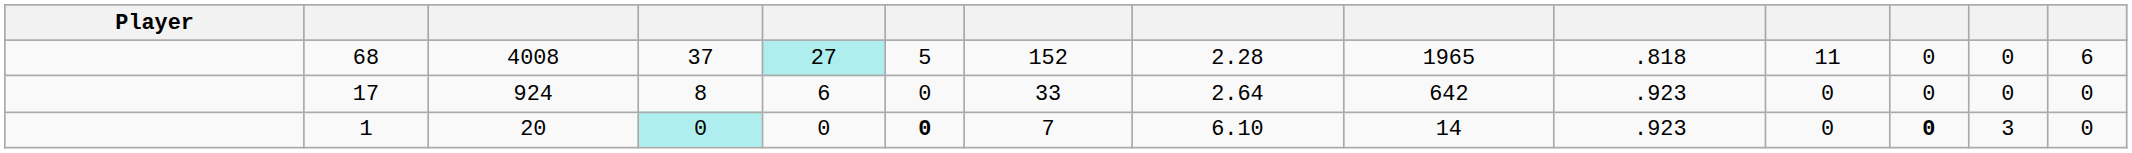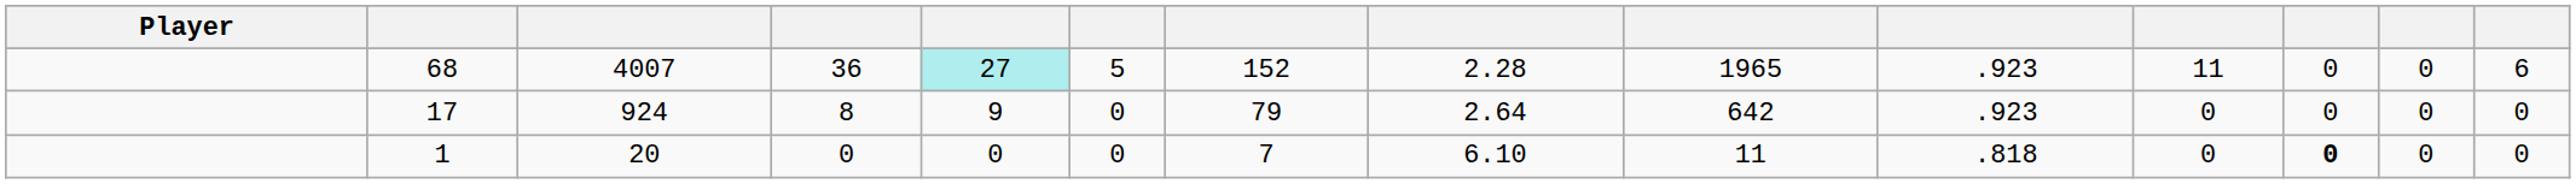 <table class="wikitable sortable" style="width:100%;">
 <tr style="text-align:center; background:#ddd;">
 <th>Player</th>
 <th></th>
 <th></th>
 <th></th>
 <th></th>
 <th></th>
 <th></th>
 <th></th>
 <th></th>
 <th></th>
 <th></th>
 <th></th>
 <th></th>
 <th></th>
 </tr>
 <tr align=center>
 <td></td>
 <td>68</td>
-<td>4008</td>
-<td>37</td>
+<td>4007</td>
+<td>36</td>
 <td style="background: paleturquoise;">27</td>
 <td>5</td>
 <td>152</td>
 <td>2.28</td>
 <td>1965</td>
-<td>.818</td>
+<td>.923</td>
 <td>11</td>
 <td>0</td>
 <td>0</td>
 <td>6</td>
 </tr>
 <tr align=center>
 <td></td>
 <td>17</td>
 <td>924</td>
 <td>8</td>
-<td>6</td>
+<td>9</td>
 <td>0</td>
-<td>33</td>
+<td>79</td>
 <td>2.64</td>
 <td>642</td>
 <td>.923</td>
 <td>0</td>
 <td>0</td>
 <td>0</td>
 <td>0</td>
 </tr>
 <tr align=center>
 <td></td>
 <td>1</td>
 <td>20</td>
-<td style="background: paleturquoise;">0</td>
+<td>0</td>
+<td>0</td>
+<td>0</td>
+<td>7</td>
+<td>6.10</td>
+<td>11</td>
+<td>.818</td>
 <td>0</td>
 <td><strong>0</strong></td>
-<td>7</td>
-<td>6.10</td>
-<td>14</td>
-<td>.923</td>
 <td>0</td>
-<td><strong>0</strong></td>
-<td>3</td>
 <td>0</td>
 </tr>
 </table>
